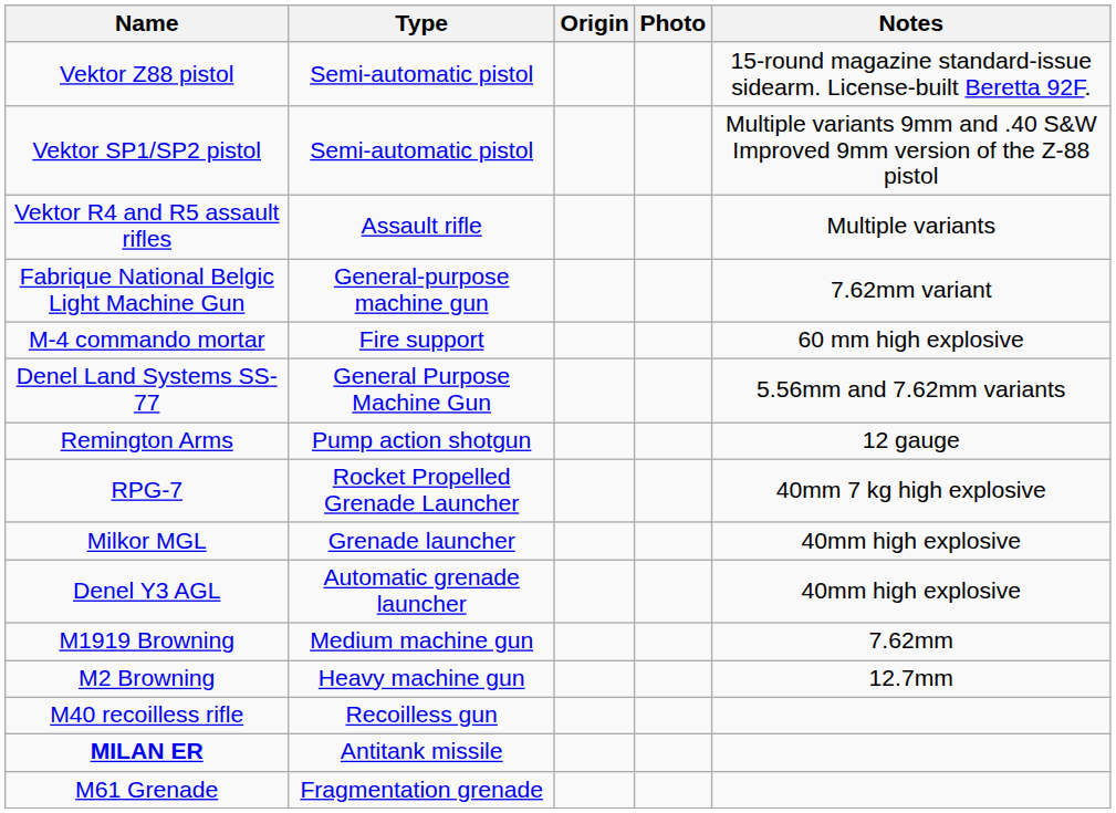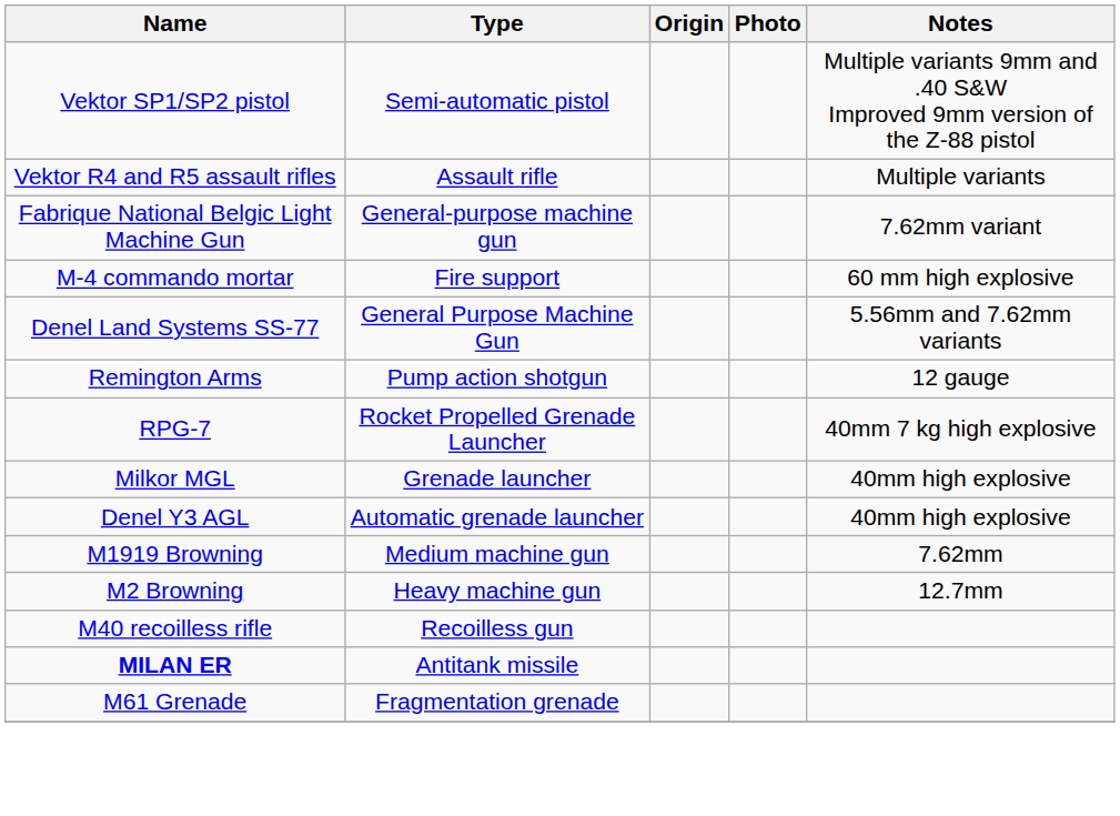 <table class="wikitable" width="60%" align=center style="font-size:100%; text-align:center;">
 <tr style="background:#e3e3e3;">
 <th>Name</th>
 <th>Type</th>
 <th>Origin</th>
 <th>Photo</th>
 <th>Notes</th>
-</tr>
-<tr>
-<td><a href='#'>Vektor Z88 pistol</a></td>
-<td><a href='#'>Semi-automatic pistol</a></td>
-<td></td>
-<td></td>
-<td>15-round magazine standard-issue sidearm. License-built <a href='#'>Beretta 92F</a>.</td>
 </tr>
 <tr>
 <td><a href='#'>Vektor SP1/SP2 pistol</a></td>
 <td><a href='#'>Semi-automatic pistol</a></td>
 <td></td>
 <td></td>
 <td>Multiple variants 9mm and .40 S&W<br>Improved 9mm version of the Z-88 pistol</td>
 </tr>
 <tr>
 <td><a href='#'>Vektor R4 and R5 assault rifles</a></td>
 <td><a href='#'>Assault rifle</a></td>
 <td></td>
 <td></td>
 <td>Multiple variants</td>
 </tr>
 <tr>
 <td><a href='#'>Fabrique National Belgic Light Machine Gun</a></td>
 <td><a href='#'>General-purpose machine gun</a></td>
 <td></td>
 <td></td>
 <td>7.62mm variant</td>
 </tr>
 <tr>
 <td><a href='#'>M-4 commando mortar</a></td>
 <td><a href='#'>Fire support</a></td>
 <td></td>
 <td></td>
 <td>60 mm high explosive</td>
 </tr>
 <tr>
 <td><a href='#'>Denel Land Systems SS-77</a></td>
 <td><a href='#'>General Purpose Machine Gun</a></td>
 <td></td>
 <td></td>
 <td>5.56mm and 7.62mm variants</td>
 </tr>
 <tr>
 <td><a href='#'>Remington Arms</a></td>
 <td><a href='#'>Pump action shotgun</a></td>
 <td></td>
 <td></td>
 <td>12 gauge</td>
 </tr>
 <tr>
 <td><a href='#'>RPG-7</a></td>
 <td><a href='#'>Rocket Propelled Grenade Launcher</a></td>
 <td></td>
 <td></td>
 <td>40mm 7 kg high explosive</td>
 </tr>
 <tr>
 <td><a href='#'>Milkor MGL</a></td>
 <td><a href='#'>Grenade launcher</a></td>
 <td></td>
 <td></td>
 <td>40mm high explosive</td>
 </tr>
 <tr>
 <td><a href='#'>Denel Y3 AGL</a></td>
 <td><a href='#'>Automatic grenade launcher</a></td>
 <td></td>
 <td></td>
 <td>40mm high explosive</td>
 </tr>
 <tr>
 <td><a href='#'>M1919 Browning</a></td>
 <td><a href='#'>Medium machine gun</a></td>
 <td></td>
 <td></td>
 <td>7.62mm</td>
 </tr>
 <tr>
 <td><a href='#'>M2 Browning</a></td>
 <td><a href='#'>Heavy machine gun</a></td>
 <td></td>
 <td></td>
 <td>12.7mm</td>
 </tr>
 <tr>
 <td><a href='#'>M40 recoilless rifle</a></td>
 <td><a href='#'>Recoilless gun</a></td>
 <td></td>
 <td></td>
 <td></td>
 </tr>
 <tr>
 <td><strong><a href='#'>MILAN ER</a></strong></td>
 <td><a href='#'>Antitank missile</a></td>
 <td></td>
 <td></td>
 <td></td>
 </tr>
 <tr>
 <td><a href='#'>M61 Grenade</a></td>
 <td><a href='#'>Fragmentation grenade</a></td>
 <td></td>
 <td></td>
 <td></td>
 </tr>
 <tr>
 </tr>
 </table>
